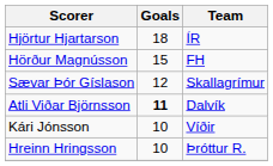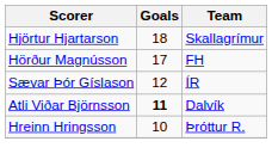 <table class="wikitable">
 <tr>
 <th>Scorer</th>
 <th>Goals</th>
 <th>Team</th>
 </tr>
 <tr>
 <td> <a href='#'>Hjörtur Hjartarson</a></td>
 <td align=center>18</td>
-<td><a href='#'>ÍR</a></td>
+<td><a href='#'>Skallagrímur</a></td>
 </tr>
 <tr>
 <td> <a href='#'>Hörður Magnússon</a></td>
-<td align=center>15</td>
+<td align=center>17</td>
 <td><a href='#'>FH</a></td>
 </tr>
 <tr>
 <td> <a href='#'>Sævar Þór Gíslason</a></td>
 <td align=center>12</td>
-<td><a href='#'>Skallagrímur</a></td>
+<td><a href='#'>ÍR</a></td>
 </tr>
 <tr>
 <td> <a href='#'>Atli Viðar Björnsson</a></td>
 <td align=center><strong>11</strong></td>
 <td><a href='#'>Dalvík</a></td>
-</tr>
-<tr>
-<td> Kári Jónsson</td>
-<td align=center>10</td>
-<td><a href='#'>Víðir</a></td>
 </tr>
 <tr>
 <td> <a href='#'>Hreinn Hringsson</a></td>
 <td align=center>10</td>
 <td><a href='#'>Þróttur R.</a></td>
 </tr>
 <tr>
 </tr>
 </table>
